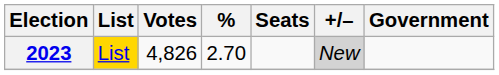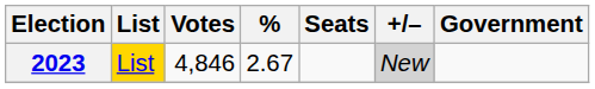 <table class="wikitable" style="text-align: right;">
 <tr>
 <th>Election</th>
 <th>List</th>
 <th>Votes</th>
 <th>%</th>
 <th>Seats</th>
 <th>+/–</th>
 <th>Government</th>
 </tr>
 <tr>
 <th><a href='#'>2023</a></th>
 <td align="left" style="background: gold;"><a href='#'>List</a></td>
-<td>4,826</td>
-<td>2.70</td>
+<td>4,846</td>
+<td>2.67</td>
 <td></td>
 <td bgcolor="lightgrey"><em>New</em></td>
 <td></td>
 </tr>
 <tr>
 </tr>
 </table>
